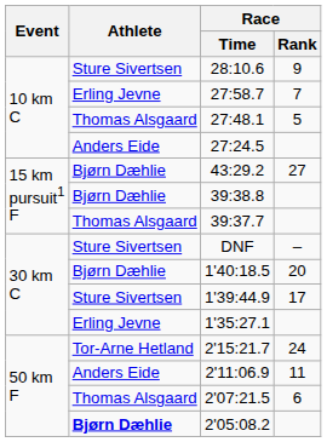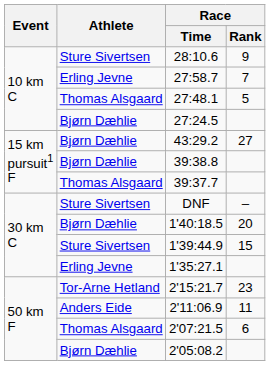 <table class="wikitable" border="1" style="font-size:90%">
 <tr>
 <th rowspan=2>Event</th>
 <th rowspan=2>Athlete</th>
 <th colspan=2>Race</th>
 </tr>
 <tr>
 <th>Time</th>
 <th>Rank</th>
 </tr>
 <tr>
 <td rowspan=4>10 km <br> C</td>
 <td><a href='#'>Sture Sivertsen</a></td>
 <td align=center>28:10.6</td>
 <td align=center>9</td>
 </tr>
 <tr>
 <td><a href='#'>Erling Jevne</a></td>
 <td align=center>27:58.7</td>
 <td align=center>7</td>
 </tr>
 <tr>
 <td><a href='#'>Thomas Alsgaard</a></td>
 <td align=center>27:48.1</td>
 <td align=center>5</td>
 </tr>
 <tr>
-<td><a href='#'>Anders Eide</a></td>
+<td><a href='#'>Bjørn Dæhlie</a></td>
 <td align=center>27:24.5</td>
 <td align=center></td>
 </tr>
 <tr>
 <td rowspan=3>15 km <br> pursuit<sup>1</sup> <br> F</td>
 <td><a href='#'>Bjørn Dæhlie</a></td>
 <td align=center>43:29.2</td>
 <td align=center>27</td>
 </tr>
 <tr>
 <td><a href='#'>Bjørn Dæhlie</a></td>
 <td align=center>39:38.8</td>
 <td align=center></td>
 </tr>
 <tr>
 <td><a href='#'>Thomas Alsgaard</a></td>
 <td align=center>39:37.7</td>
 <td align=center></td>
 </tr>
 <tr>
 <td rowspan=4>30 km <br> C</td>
 <td><a href='#'>Sture Sivertsen</a></td>
 <td align=center>DNF</td>
 <td align=center>–</td>
 </tr>
 <tr>
 <td><a href='#'>Bjørn Dæhlie</a></td>
 <td align=center>1'40:18.5</td>
 <td align=center>20</td>
 </tr>
 <tr>
 <td><a href='#'>Sture Sivertsen</a></td>
 <td align=center>1'39:44.9</td>
-<td align=center>17</td>
+<td align=center>15</td>
 </tr>
 <tr>
 <td><a href='#'>Erling Jevne</a></td>
 <td align=center>1'35:27.1</td>
 <td align=center></td>
 </tr>
 <tr>
 <td rowspan=4>50 km <br> F</td>
 <td><a href='#'>Tor-Arne Hetland</a></td>
 <td align=center>2'15:21.7</td>
-<td align=center>24</td>
+<td align=center>23</td>
 </tr>
 <tr>
 <td><a href='#'>Anders Eide</a></td>
 <td align=center>2'11:06.9</td>
 <td align=center>11</td>
 </tr>
 <tr>
 <td><a href='#'>Thomas Alsgaard</a></td>
 <td align=center>2'07:21.5</td>
 <td align=center>6</td>
 </tr>
 <tr>
-<td><strong><a href='#'>Bjørn Dæhlie</a></strong></td>
+<td><a href='#'>Bjørn Dæhlie</a></td>
 <td align=center>2'05:08.2</td>
 <td align=center></td>
 </tr>
 </table>
